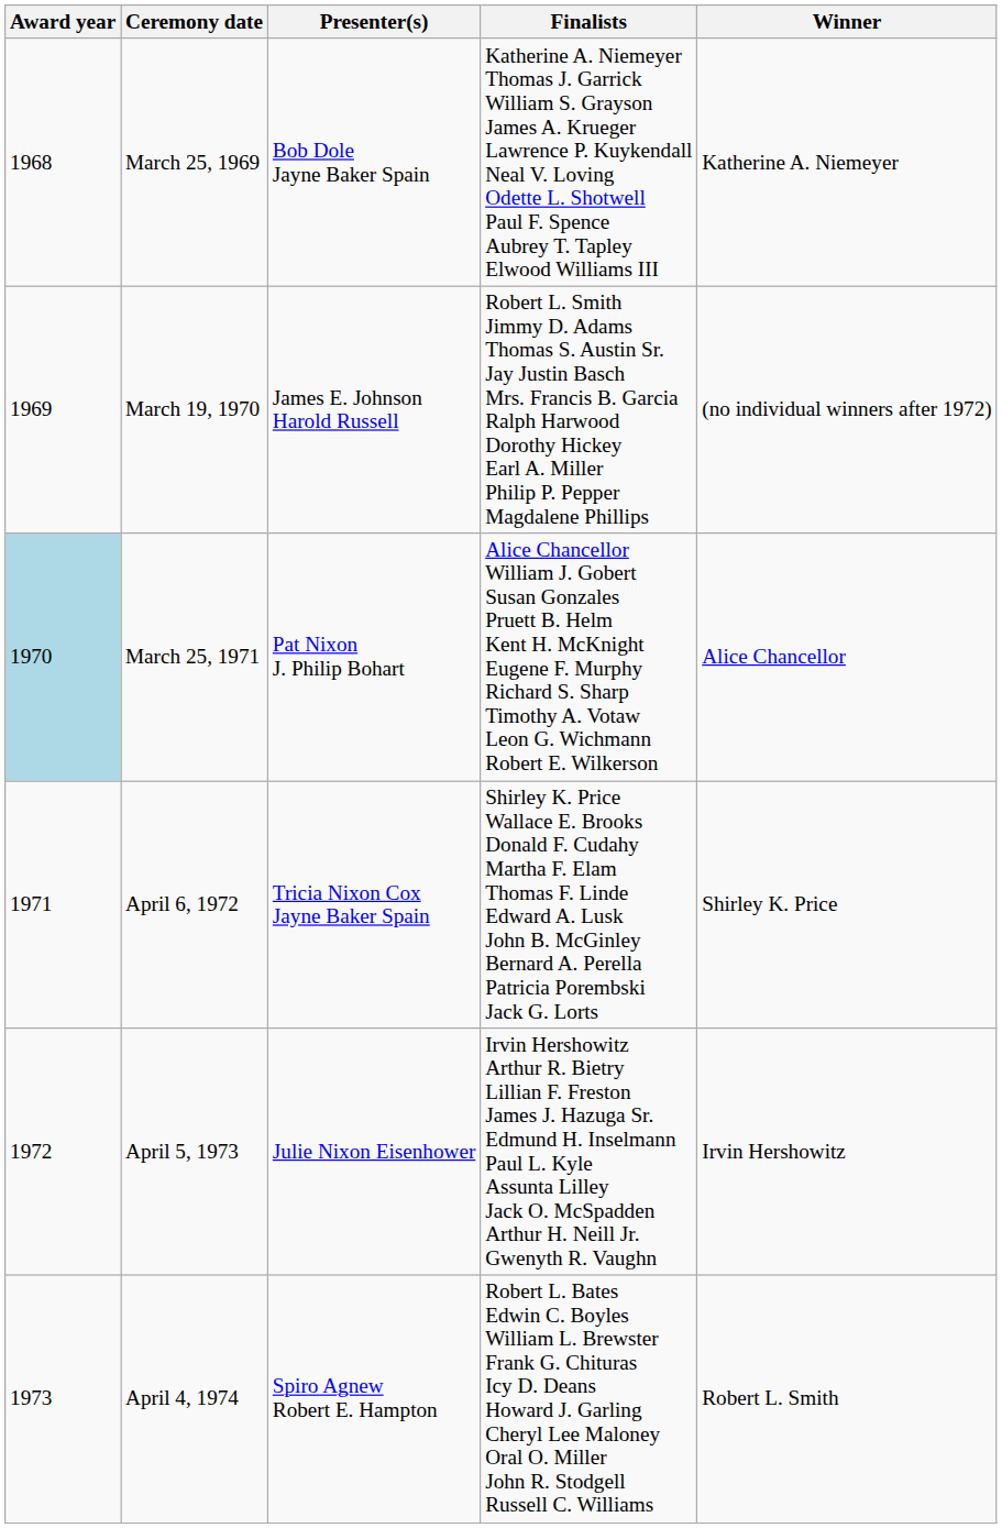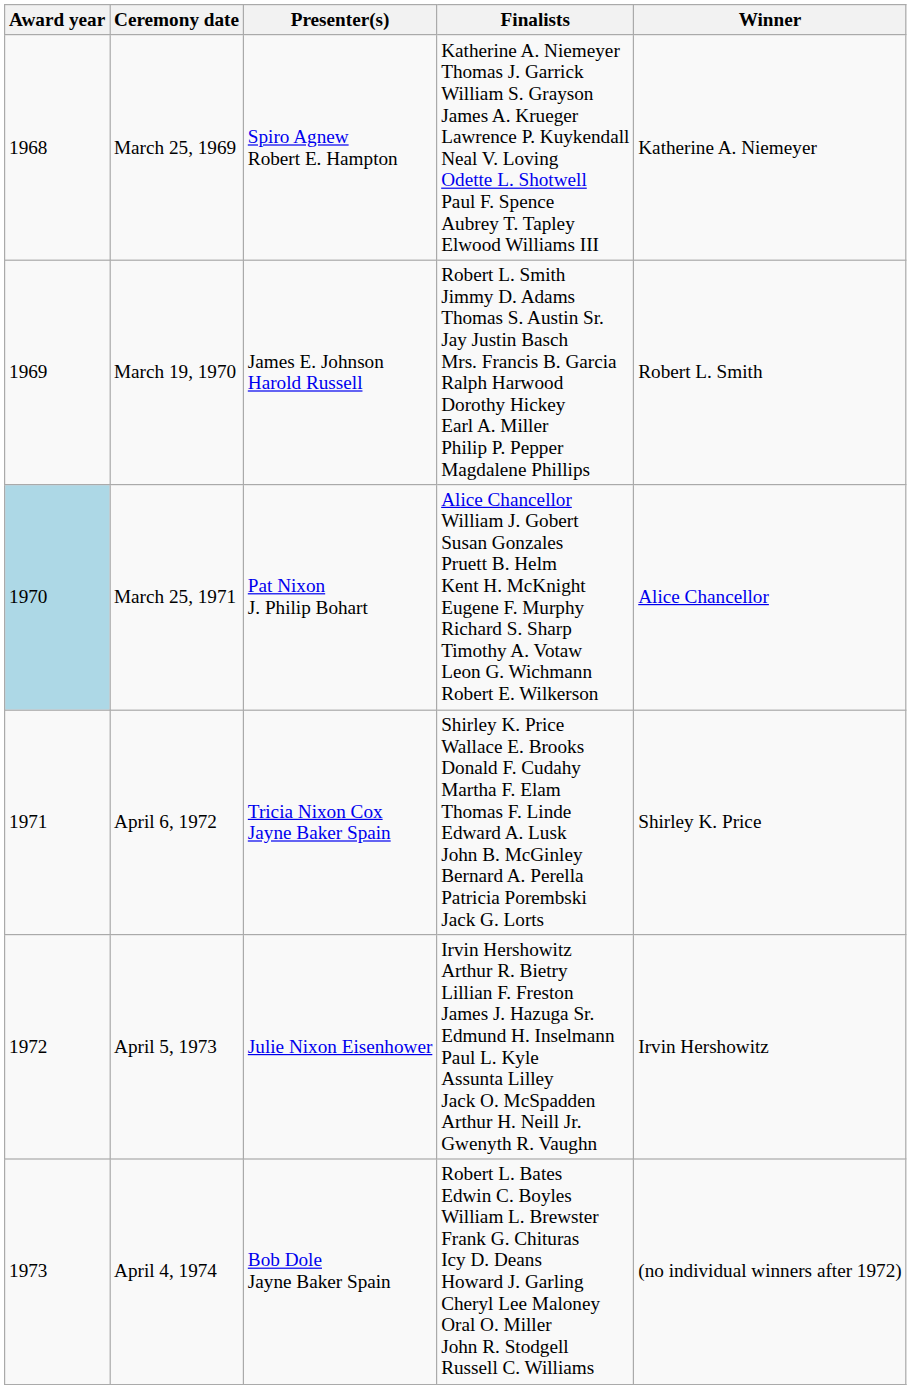 <table class="wikitable">
 <tr>
 <th>Award year</th>
 <th>Ceremony date</th>
 <th>Presenter(s)</th>
 <th>Finalists</th>
 <th>Winner</th>
 </tr>
 <tr>
 <td>1968</td>
 <td>March 25, 1969</td>
-<td><a href='#'>Bob Dole</a><br>Jayne Baker Spain</td>
+<td><a href='#'>Spiro Agnew</a><br>Robert E. Hampton</td>
 <td>Katherine A. Niemeyer<br>Thomas J. Garrick<br>William S. Grayson<br>James A. Krueger<br>Lawrence P. Kuykendall<br>Neal V. Loving<br><a href='#'>Odette L. Shotwell</a><br>Paul F. Spence<br>Aubrey T. Tapley<br>Elwood Williams III</td>
 <td>Katherine A. Niemeyer</td>
 </tr>
 <tr>
 <td>1969</td>
 <td>March 19, 1970</td>
 <td>James E. Johnson<br><a href='#'>Harold Russell</a></td>
 <td>Robert L. Smith<br>Jimmy D. Adams<br>Thomas S. Austin Sr.<br>Jay Justin Basch<br>Mrs. Francis B. Garcia<br>Ralph Harwood<br>Dorothy Hickey<br>Earl A. Miller<br>Philip P. Pepper<br>Magdalene Phillips</td>
-<td>(no individual winners after 1972)</td>
+<td>Robert L. Smith</td>
 </tr>
 <tr>
 <td style="background: lightblue;">1970</td>
 <td>March 25, 1971</td>
 <td><a href='#'>Pat Nixon</a><br>J. Philip Bohart</td>
 <td><a href='#'>Alice Chancellor</a><br>William J. Gobert<br>Susan Gonzales<br>Pruett B. Helm<br>Kent H. McKnight<br>Eugene F. Murphy<br>Richard S. Sharp<br>Timothy A. Votaw<br>Leon G. Wichmann<br>Robert E. Wilkerson</td>
 <td><a href='#'>Alice Chancellor</a></td>
 </tr>
 <tr>
 <td>1971</td>
 <td>April 6, 1972</td>
 <td><a href='#'>Tricia Nixon Cox</a><br><a href='#'>Jayne Baker Spain</a></td>
 <td>Shirley K. Price<br>Wallace E. Brooks<br>Donald F. Cudahy<br>Martha F. Elam<br>Thomas F. Linde<br>Edward A. Lusk<br>John B. McGinley<br>Bernard A. Perella<br>Patricia Porembski<br>Jack G. Lorts</td>
 <td>Shirley K. Price</td>
 </tr>
 <tr>
 <td>1972</td>
 <td>April 5, 1973</td>
 <td><a href='#'>Julie Nixon Eisenhower</a></td>
 <td>Irvin Hershowitz<br>Arthur R. Bietry<br>Lillian F. Freston<br>James J. Hazuga Sr.<br>Edmund H. Inselmann<br>Paul L. Kyle<br>Assunta Lilley<br>Jack O. McSpadden<br>Arthur H. Neill Jr.<br>Gwenyth R. Vaughn</td>
 <td>Irvin Hershowitz</td>
 </tr>
 <tr>
 <td>1973</td>
 <td>April 4, 1974</td>
-<td><a href='#'>Spiro Agnew</a><br>Robert E. Hampton</td>
+<td><a href='#'>Bob Dole</a><br>Jayne Baker Spain</td>
 <td>Robert L. Bates<br>Edwin C. Boyles<br>William L. Brewster<br>Frank G. Chituras<br>Icy D. Deans<br>Howard J. Garling<br>Cheryl Lee Maloney<br>Oral O. Miller<br>John R. Stodgell<br>Russell C. Williams</td>
-<td>Robert L. Smith</td>
+<td>(no individual winners after 1972)</td>
 </tr>
 <tr>
 </tr>
 </table>
